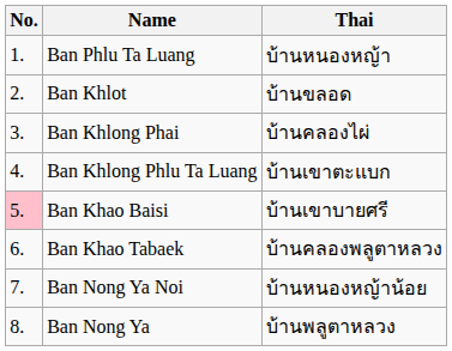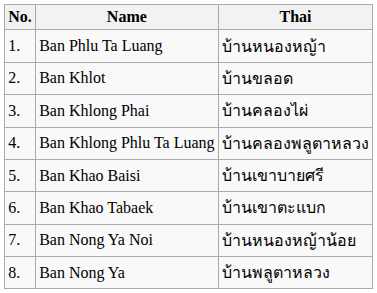 <table class="wikitable sortable">
 <tr>
 <th>No.</th>
 <th>Name</th>
 <th>Thai</th>
 </tr>
 <tr>
 <td>1.</td>
 <td>Ban Phlu Ta Luang</td>
 <td>บ้านหนองหญ้า</td>
 </tr>
 <tr>
 <td>2.</td>
 <td>Ban Khlot</td>
 <td>บ้านขลอด</td>
 </tr>
 <tr>
 <td>3.</td>
 <td>Ban Khlong Phai</td>
 <td>บ้านคลองไผ่</td>
 </tr>
 <tr>
 <td>4.</td>
 <td>Ban Khlong Phlu Ta Luang</td>
-<td>บ้านเขาตะแบก</td>
+<td>บ้านคลองพลูตาหลวง</td>
 </tr>
 <tr>
-<td style="background: pink;">5.</td>
+<td>5.</td>
 <td>Ban Khao Baisi</td>
 <td>บ้านเขาบายศรี</td>
 </tr>
 <tr>
 <td>6.</td>
 <td>Ban Khao Tabaek</td>
-<td>บ้านคลองพลูตาหลวง</td>
+<td>บ้านเขาตะแบก</td>
 </tr>
 <tr>
 <td>7.</td>
 <td>Ban Nong Ya Noi</td>
 <td>บ้านหนองหญ้าน้อย</td>
 </tr>
 <tr>
 <td>8.</td>
 <td>Ban Nong Ya</td>
 <td>บ้านพลูตาหลวง</td>
 </tr>
 <tr>
 </tr>
 </table>
